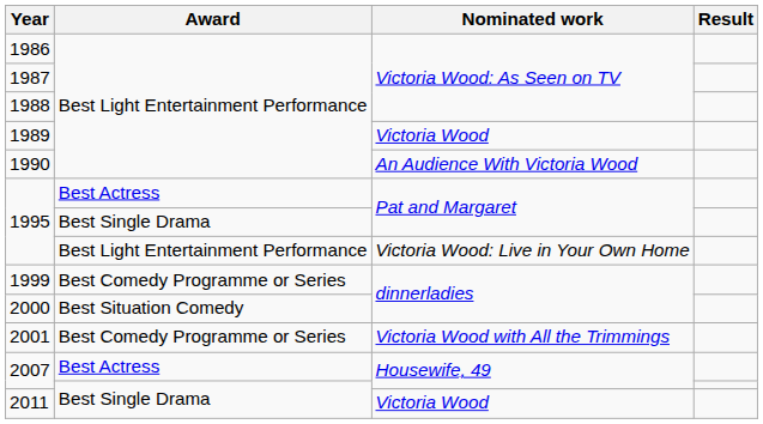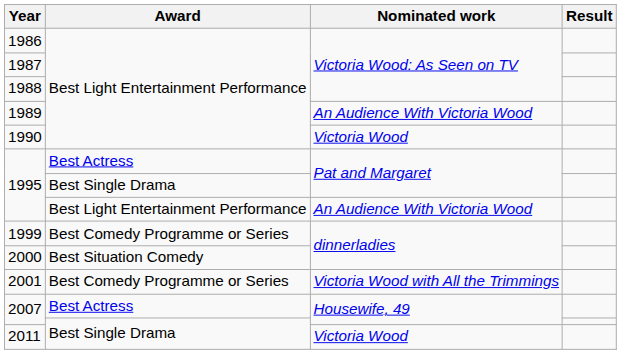 <table class="wikitable">
 <tr>
 <th>Year</th>
 <th>Award</th>
 <th>Nominated work</th>
 <th>Result</th>
 </tr>
 <tr>
 <td>1986</td>
 <td rowspan=5>Best Light Entertainment Performance</td>
 <td rowspan=3><em><a href='#'>Victoria Wood: As Seen on TV</a></em></td>
 <td></td>
 </tr>
 <tr>
 <td>1987</td>
 <td></td>
 </tr>
 <tr>
 <td>1988</td>
 <td></td>
 </tr>
 <tr>
 <td>1989</td>
-<td><em><a href='#'>Victoria Wood</a></em></td>
+<td><em><a href='#'>An Audience With Victoria Wood</a></em></td>
 <td></td>
 </tr>
 <tr>
 <td>1990</td>
-<td><em><a href='#'>An Audience With Victoria Wood</a></em></td>
+<td><em><a href='#'>Victoria Wood</a></em></td>
 <td></td>
 </tr>
 <tr>
 <td rowspan=3>1995</td>
 <td><a href='#'>Best Actress</a></td>
 <td rowspan=2><em><a href='#'>Pat and Margaret</a></em></td>
 <td></td>
 </tr>
 <tr>
 <td>Best Single Drama</td>
 <td></td>
 </tr>
 <tr>
 <td>Best Light Entertainment Performance</td>
-<td><em>Victoria Wood: Live in Your Own Home</em></td>
+<td><em><a href='#'>An Audience With Victoria Wood</a></em></td>
 <td></td>
 </tr>
 <tr>
 <td>1999</td>
 <td>Best Comedy Programme or Series</td>
 <td rowspan=2><em><a href='#'>dinnerladies</a></em></td>
 <td></td>
 </tr>
 <tr>
 <td>2000</td>
 <td>Best Situation Comedy</td>
 <td></td>
 </tr>
 <tr>
 <td>2001</td>
 <td>Best Comedy Programme or Series</td>
 <td><em><a href='#'>Victoria Wood with All the Trimmings</a></em></td>
 <td></td>
 </tr>
 <tr>
 <td rowspan=2>2007</td>
 <td><a href='#'>Best Actress</a></td>
 <td rowspan=2><em><a href='#'>Housewife, 49</a></em></td>
 <td></td>
 </tr>
 <tr>
 <td rowspan=2>Best Single Drama</td>
 <td></td>
 </tr>
 <tr>
 <td>2011</td>
 <td><em><a href='#'>Victoria Wood</a></em></td>
 <td></td>
 </tr>
 </table>
